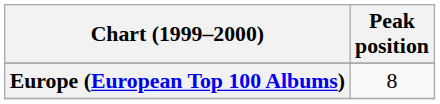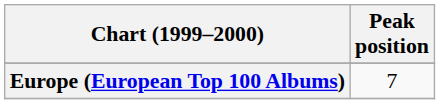 <table class="wikitable sortable plainrowheaders" style="text-align:center">
 <tr>
 <th>Chart (1999–2000)</th>
 <th>Peak<br>position</th>
 </tr>
 <tr>
 </tr>
 <tr>
 </tr>
 <tr>
 </tr>
 <tr>
 </tr>
 <tr>
 </tr>
 <tr>
 </tr>
 <tr>
 <th scope="row">Europe (<a href='#'>European Top 100 Albums</a>)</th>
-<td>8</td>
+<td>7</td>
 </tr>
 <tr>
 </tr>
 <tr>
 </tr>
 <tr>
 </tr>
 <tr>
 </tr>
 <tr>
 </tr>
 <tr>
 </tr>
 <tr>
 </tr>
 <tr>
 </tr>
 <tr>
 </tr>
 </table>
